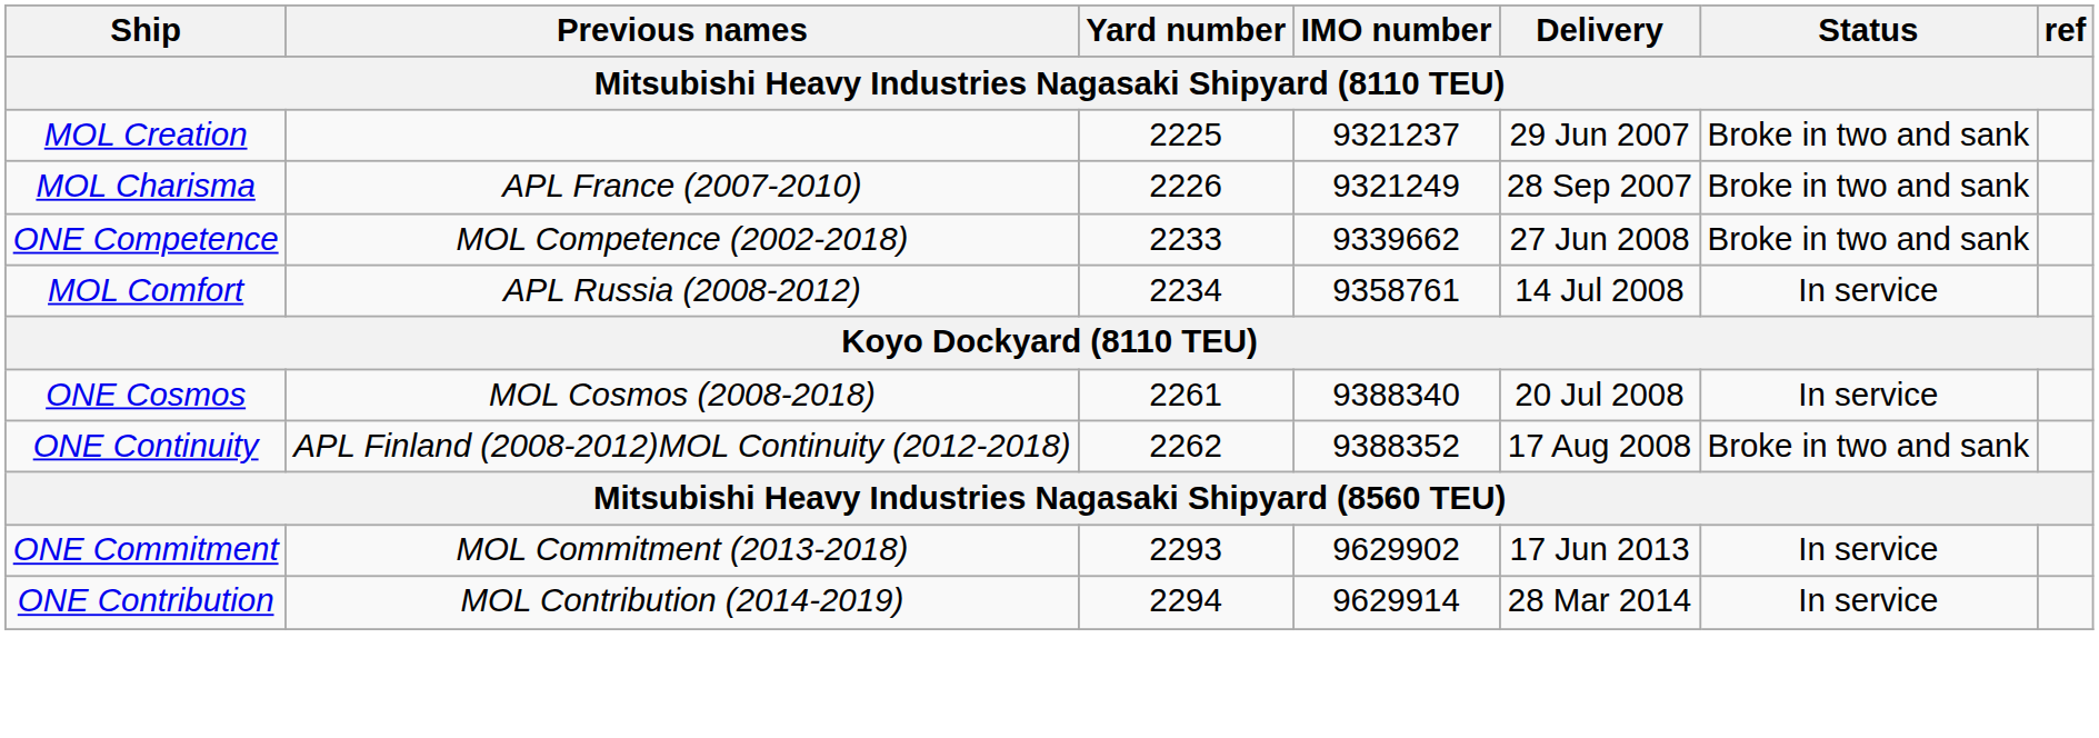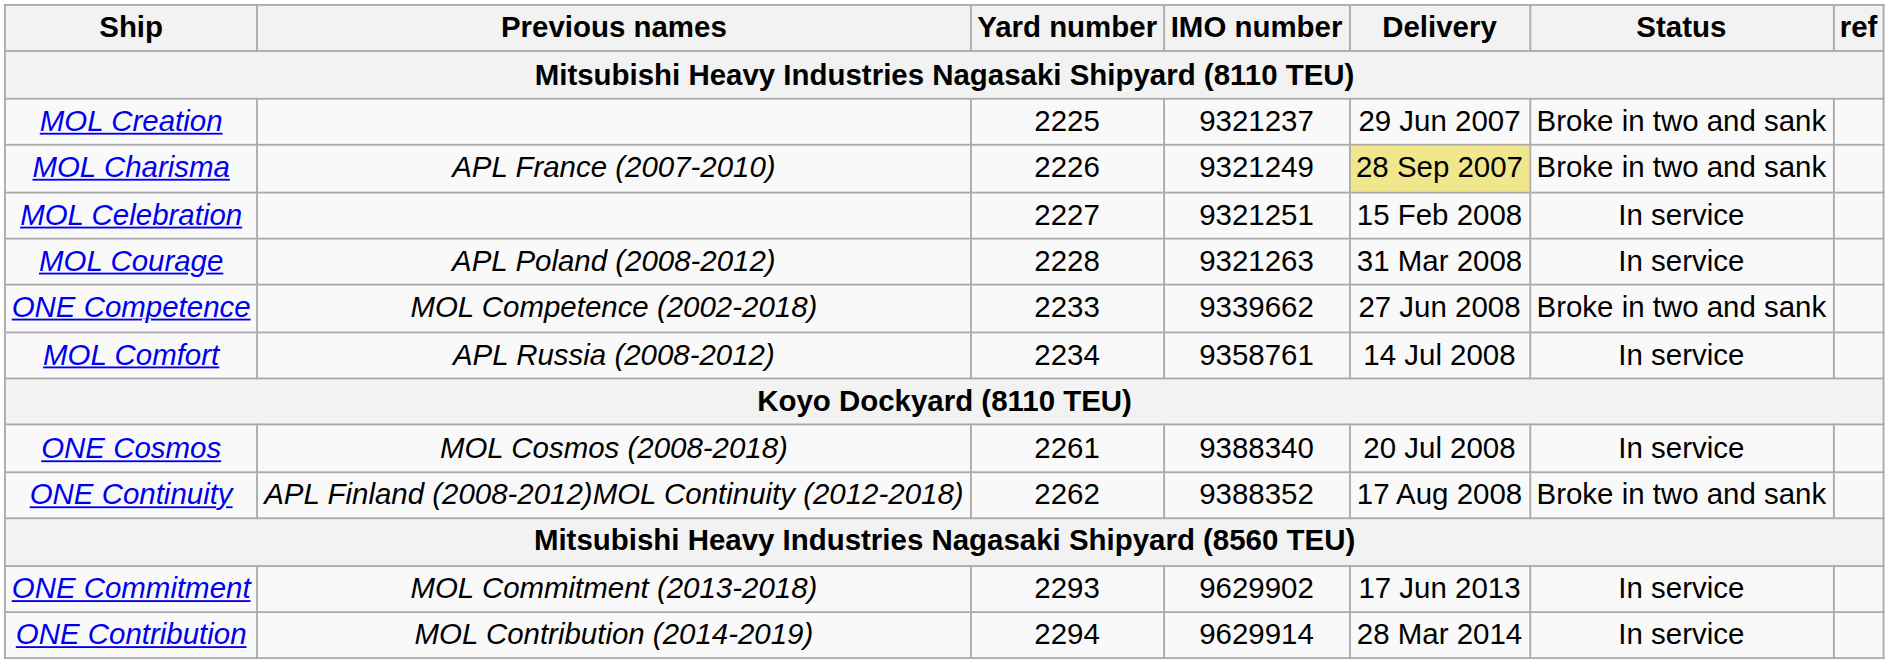 <table class="wikitable" style="text-align:center">
 <tr>
 <th>Ship</th>
 <th>Previous names</th>
 <th>Yard number</th>
 <th>IMO number</th>
 <th>Delivery</th>
 <th>Status</th>
 <th>ref</th>
 </tr>
 <tr>
 <th colspan="7">Mitsubishi Heavy Industries Nagasaki Shipyard (8110 TEU)</th>
 </tr>
 <tr>
 <td><em><a href='#'>MOL Creation</a></em></td>
 <td></td>
 <td>2225</td>
 <td>9321237</td>
 <td>29 Jun 2007</td>
 <td>Broke in two and sank</td>
 <td></td>
 </tr>
 <tr>
 <td><em><a href='#'>MOL Charisma</a></em></td>
 <td><em>APL France (2007-2010)</em></td>
 <td>2226</td>
 <td>9321249</td>
-<td>28 Sep 2007</td>
+<td style="background: khaki;">28 Sep 2007</td>
 <td>Broke in two and sank</td>
+<td></td>
+</tr>
+<tr>
+<td><em><a href='#'>MOL Celebration</a></em></td>
+<td></td>
+<td>2227</td>
+<td>9321251</td>
+<td>15 Feb 2008</td>
+<td>In service</td>
+<td></td>
+</tr>
+<tr>
+<td><em><a href='#'>MOL Courage</a></em></td>
+<td><em>APL Poland (2008-2012)</em></td>
+<td>2228</td>
+<td>9321263</td>
+<td>31 Mar 2008</td>
+<td>In service</td>
 <td></td>
 </tr>
 <tr>
 <td><em><a href='#'>ONE Competence</a></em></td>
 <td><em>MOL Competence (2002-2018)</em></td>
 <td>2233</td>
 <td>9339662</td>
 <td>27 Jun 2008</td>
 <td>Broke in two and sank</td>
 <td></td>
 </tr>
 <tr>
 <td><em><a href='#'>MOL Comfort</a></em></td>
 <td><em>APL Russia (2008-2012)</em></td>
 <td>2234</td>
 <td>9358761</td>
 <td>14 Jul 2008</td>
 <td>In service</td>
 <td></td>
 </tr>
 <tr>
 <th colspan="7">Koyo Dockyard (8110 TEU)</th>
 </tr>
 <tr>
 <td><em><a href='#'>ONE Cosmos</a></em></td>
 <td><em>MOL Cosmos (2008-2018)</em></td>
 <td>2261</td>
 <td>9388340</td>
 <td>20 Jul 2008</td>
 <td>In service</td>
 <td></td>
 </tr>
 <tr>
 <td><em><a href='#'>ONE Continuity</a></em></td>
 <td><em>APL Finland (2008-2012)</em><em>MOL Continuity (2012-2018)</em></td>
 <td>2262</td>
 <td>9388352</td>
 <td>17 Aug 2008</td>
 <td>Broke in two and sank</td>
 <td></td>
 </tr>
 <tr>
 <th colspan="7">Mitsubishi Heavy Industries Nagasaki Shipyard (8560 TEU)</th>
 </tr>
 <tr>
 <td><em><a href='#'>ONE Commitment</a></em></td>
 <td><em>MOL Commitment (2013-2018)</em></td>
 <td>2293</td>
 <td>9629902</td>
 <td>17 Jun 2013</td>
 <td>In service</td>
 <td></td>
 </tr>
 <tr>
 <td><em><a href='#'>ONE Contribution</a></em></td>
 <td><em>MOL Contribution (2014-2019)</em></td>
 <td>2294</td>
 <td>9629914</td>
 <td>28 Mar 2014</td>
 <td>In service</td>
 <td></td>
 </tr>
 </table>
